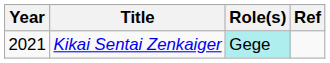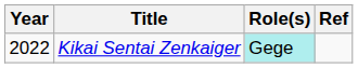 <table class="wikitable">
 <tr>
 <th>Year</th>
 <th>Title</th>
 <th>Role(s)</th>
 <th>Ref</th>
 </tr>
 <tr>
-<td>2021</td>
+<td>2022</td>
 <td><em><a href='#'>Kikai Sentai Zenkaiger</a></em></td>
 <td style="background: paleturquoise;">Gege</td>
 <td></td>
 </tr>
 </table>
